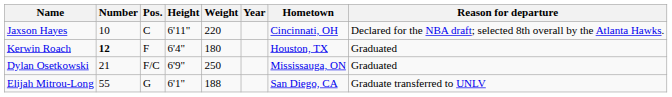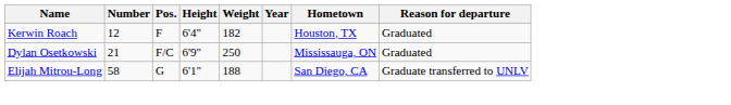 <table class="wikitable sortable" border="1">
 <tr>
 <th>Name</th>
 <th>Number</th>
 <th>Pos.</th>
 <th>Height</th>
 <th>Weight</th>
 <th>Year</th>
 <th>Hometown</th>
 <th class="unsortable">Reason for departure</th>
 </tr>
 <tr>
-<td><a href='#'>Jaxson Hayes</a></td>
-<td>10</td>
-<td>C</td>
-<td>6'11"</td>
-<td>220</td>
-<td></td>
-<td><a href='#'>Cincinnati, OH</a></td>
-<td>Declared for the <a href='#'>NBA draft</a>; selected 8th overall by the <a href='#'>Atlanta Hawks</a>.</td>
-</tr>
-<tr>
 <td><a href='#'>Kerwin Roach</a></td>
-<td><strong>12</strong></td>
+<td>12</td>
 <td>F</td>
 <td>6'4"</td>
-<td>180</td>
+<td>182</td>
 <td></td>
 <td><a href='#'>Houston, TX</a></td>
 <td>Graduated</td>
 </tr>
 <tr>
 <td><a href='#'>Dylan Osetkowski</a></td>
 <td>21</td>
 <td>F/C</td>
 <td>6'9"</td>
 <td>250</td>
 <td></td>
 <td><a href='#'>Mississauga, ON</a></td>
 <td>Graduated</td>
 </tr>
 <tr>
 <td><a href='#'>Elijah Mitrou-Long</a></td>
-<td>55</td>
+<td>58</td>
 <td>G</td>
 <td>6'1"</td>
 <td>188</td>
 <td></td>
 <td><a href='#'>San Diego, CA</a></td>
 <td>Graduate transferred to <a href='#'>UNLV</a></td>
 </tr>
 </table>
